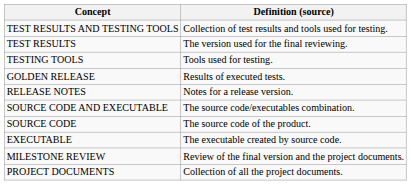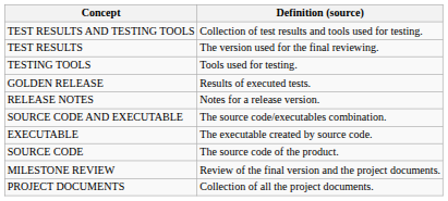 <table class="wikitable">
 <tr>
 <th>Concept</th>
 <th>Definition (source)</th>
 </tr>
 <tr>
 <td>TEST RESULTS AND TESTING TOOLS</td>
 <td>Collection of test results and tools used for testing.</td>
 </tr>
 <tr>
 <td>TEST RESULTS</td>
 <td>The version used for the final reviewing.</td>
 </tr>
 <tr>
 <td>TESTING TOOLS</td>
 <td>Tools used for testing.</td>
 </tr>
 <tr>
 <td>GOLDEN RELEASE</td>
 <td>Results of executed tests.</td>
 </tr>
 <tr>
 <td>RELEASE NOTES</td>
 <td>Notes for a release version.</td>
 </tr>
 <tr>
 <td>SOURCE CODE AND EXECUTABLE</td>
 <td>The source code/executables combination.</td>
 </tr>
 <tr>
+<td>EXECUTABLE</td>
+<td>The executable created by source code.</td>
+</tr>
+<tr>
 <td>SOURCE CODE</td>
 <td>The source code of the product.</td>
-</tr>
-<tr>
-<td>EXECUTABLE</td>
-<td>The executable created by source code.</td>
 </tr>
 <tr>
 <td>MILESTONE REVIEW</td>
 <td>Review of the final version and the project documents.</td>
 </tr>
 <tr>
 <td>PROJECT DOCUMENTS</td>
 <td>Collection of all the project documents.</td>
 </tr>
 </table>
